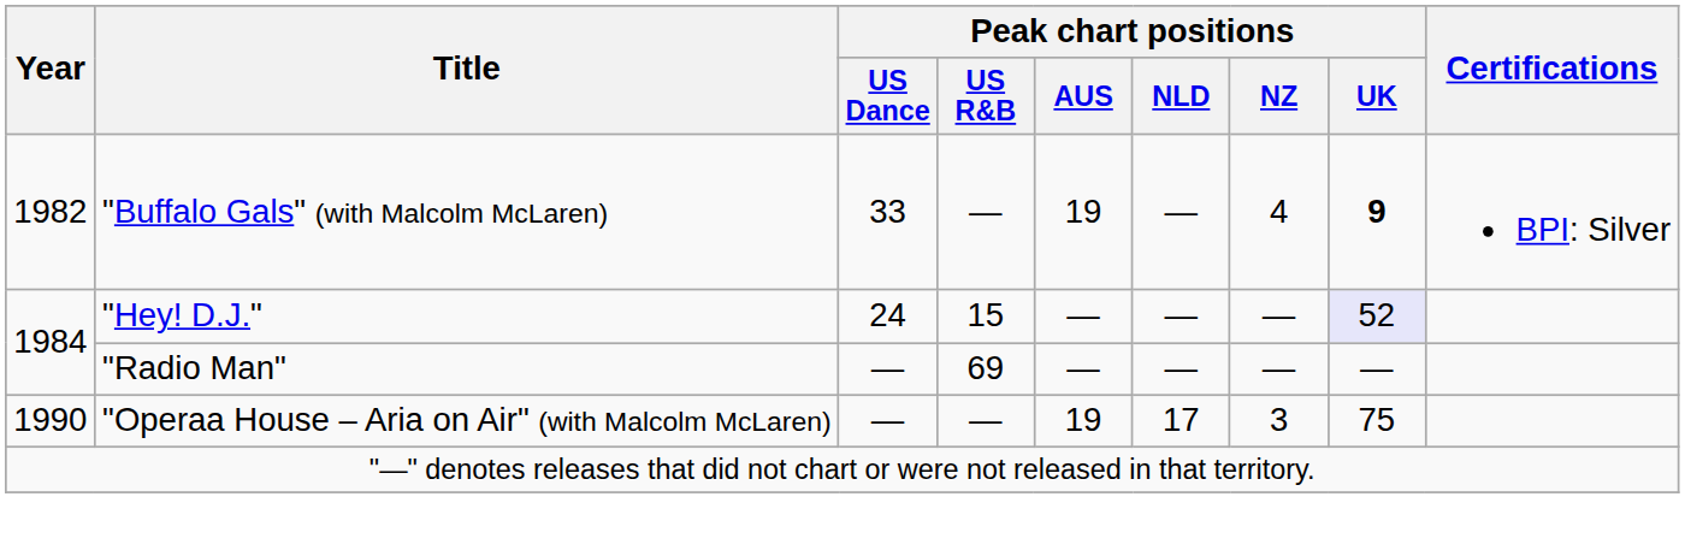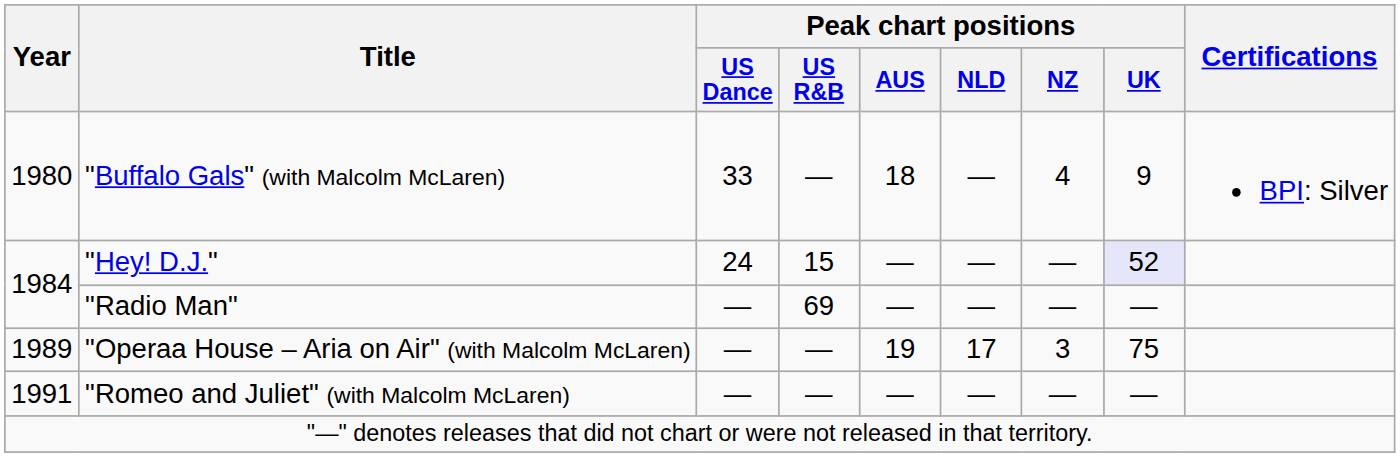 <table class="wikitable">
 <tr>
 <th scope="col" rowspan="2">Year</th>
 <th scope="col" rowspan="2">Title</th>
 <th scope="col" colspan="6">Peak chart positions</th>
 <th scope="col" rowspan="2"><a href='#'>Certifications</a></th>
 </tr>
 <tr>
 <th scope="col" style="width:3em; font-size:85%"><a href='#'>US Dance</a><br></th>
 <th scope="col" style="width:3em; font-size:85%"><a href='#'>US R&B</a><br></th>
 <th scope="col" style="width:3em; font-size:85%"><a href='#'>AUS</a><br></th>
 <th scope="col" style="width:3em; font-size:85%"><a href='#'>NLD</a><br></th>
 <th scope="col" style="width:3em; font-size:85%"><a href='#'>NZ</a><br></th>
 <th scope="col" style="width:3em; font-size:85%"><a href='#'>UK</a><br></th>
 </tr>
 <tr>
-<td>1982</td>
+<td>1980</td>
 <td>"<a href='#'>Buffalo Gals</a>" <small>(with Malcolm McLaren)</small></td>
 <td align=center>33</td>
 <td align=center>—</td>
-<td align=center>19</td>
+<td align=center>18</td>
 <td align=center>—</td>
 <td align=center>4</td>
-<td align=center><strong>9</strong></td>
+<td align=center>9</td>
 <td><br><ul><li><a href='#'>BPI</a>: Silver</li></ul></td>
 </tr>
 <tr>
 <td rowspan="2">1984</td>
 <td>"<a href='#'>Hey! D.J.</a>"</td>
 <td align=center>24</td>
 <td align=center>15</td>
 <td align=center>—</td>
 <td align=center>—</td>
 <td align=center>—</td>
 <td align=center style="background: lavender;">52</td>
 <td></td>
 </tr>
 <tr>
 <td>"Radio Man"</td>
 <td align=center>―</td>
 <td align=center>69</td>
 <td align=center>—</td>
 <td align=center>—</td>
 <td align=center>—</td>
 <td align=center>—</td>
 <td></td>
 </tr>
 <tr>
-<td>1990</td>
+<td>1989</td>
 <td>"Operaa House – Aria on Air" <small>(with Malcolm McLaren)</small></td>
 <td align=center>―</td>
 <td align=center>—</td>
 <td align=center>19</td>
 <td align=center>17</td>
 <td align=center>3</td>
 <td align=center>75</td>
 <td></td>
 </tr>
 <tr>
+<td>1991</td>
+<td>"Romeo and Juliet" <small>(with Malcolm McLaren)</small></td>
+<td align=center>―</td>
+<td align=center>―</td>
+<td align=center>—</td>
+<td align=center>—</td>
+<td align=center>—</td>
+<td align=center>—</td>
+<td></td>
+</tr>
+<tr>
 <td colspan="9" style="text-align:center; font-size:85%">"—" denotes releases that did not chart or were not released in that territory.</td>
 </tr>
 </table>
